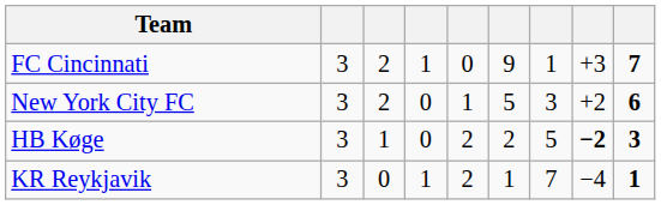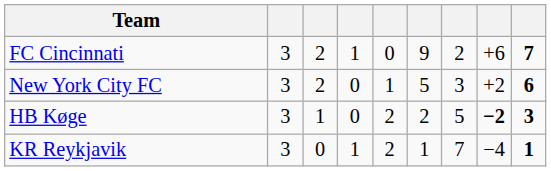 <table class="wikitable" style="text-align: center;">
 <tr c>
 <th width="200">Team</th>
 <th width="20"></th>
 <th width="20"></th>
 <th width="20"></th>
 <th width="20"></th>
 <th width="20"></th>
 <th width="20"></th>
 <th width="20"></th>
 <th width="20"></th>
 </tr>
 <tr>
 <td style="text-align:left;"> <a href='#'>FC Cincinnati</a></td>
 <td>3</td>
 <td>2</td>
 <td>1</td>
 <td>0</td>
 <td>9</td>
-<td>1</td>
-<td>+3</td>
+<td>2</td>
+<td>+6</td>
 <td><strong>7</strong></td>
 </tr>
 <tr>
 <td style="text-align:left;"> <a href='#'>New York City FC</a></td>
 <td>3</td>
 <td>2</td>
 <td>0</td>
 <td>1</td>
 <td>5</td>
 <td>3</td>
 <td>+2</td>
 <td><strong>6</strong></td>
 </tr>
 <tr>
 <td style="text-align:left;"> <a href='#'>HB Køge</a></td>
 <td>3</td>
 <td>1</td>
 <td>0</td>
 <td>2</td>
 <td>2</td>
 <td>5</td>
 <td><strong>−2</strong></td>
 <td><strong>3</strong></td>
 </tr>
 <tr>
 <td style="text-align:left;"> <a href='#'>KR Reykjavik</a></td>
 <td>3</td>
 <td>0</td>
 <td>1</td>
 <td>2</td>
 <td>1</td>
 <td>7</td>
 <td>−4</td>
 <td><strong>1</strong></td>
 </tr>
 </table>
